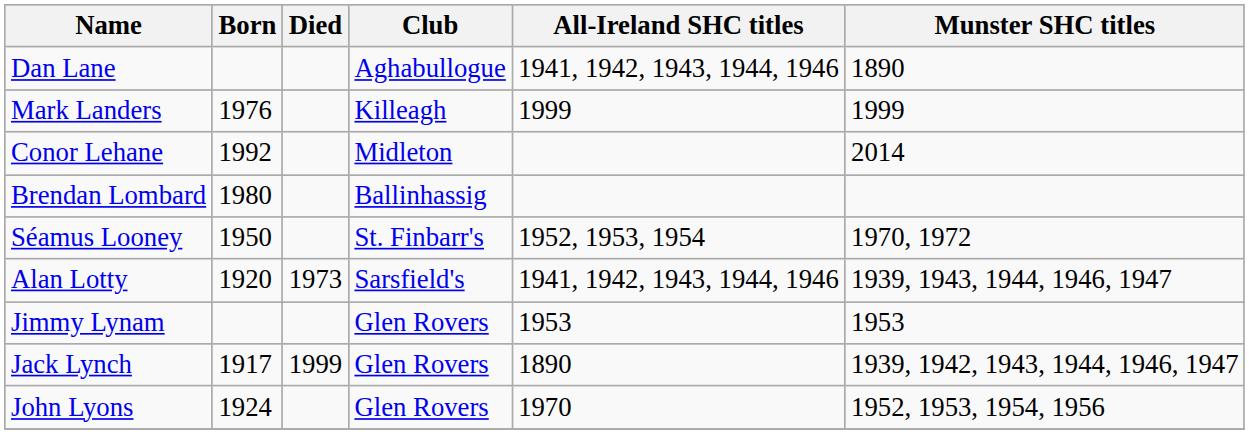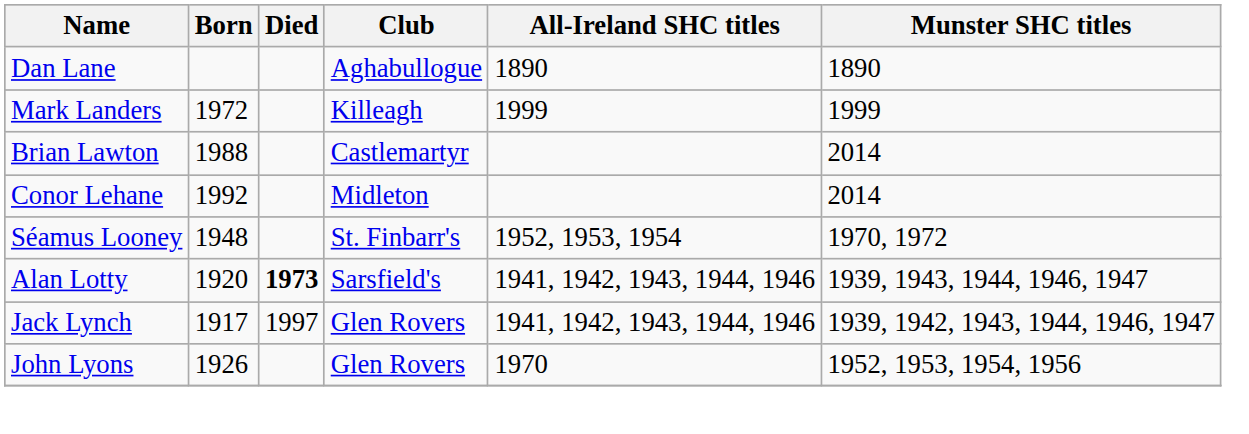 <table align=top class="wikitable">
 <tr>
 <th>Name</th>
 <th>Born</th>
 <th>Died</th>
 <th width=80>Club</th>
 <th colspan=1>All-Ireland SHC titles</th>
 <th colspan=1>Munster SHC titles</th>
 </tr>
 <tr>
 <td><a href='#'>Dan Lane</a></td>
 <td></td>
 <td></td>
 <td><a href='#'>Aghabullogue</a></td>
-<td>1941, 1942, 1943, 1944, 1946</td>
+<td>1890</td>
 <td>1890</td>
 </tr>
 <tr>
 <td><a href='#'>Mark Landers</a></td>
-<td>1976</td>
+<td>1972</td>
 <td></td>
 <td><a href='#'>Killeagh</a></td>
 <td>1999</td>
 <td>1999</td>
+</tr>
+<tr>
+<td><a href='#'>Brian Lawton</a></td>
+<td>1988</td>
+<td></td>
+<td><a href='#'>Castlemartyr</a></td>
+<td></td>
+<td>2014</td>
 </tr>
 <tr>
 <td><a href='#'>Conor Lehane</a></td>
 <td>1992</td>
 <td></td>
 <td><a href='#'>Midleton</a></td>
 <td></td>
 <td>2014</td>
 </tr>
 <tr>
-<td><a href='#'>Brendan Lombard</a></td>
-<td>1980</td>
-<td></td>
-<td><a href='#'>Ballinhassig</a></td>
-<td></td>
-<td></td>
-</tr>
-<tr>
 <td><a href='#'>Séamus Looney</a></td>
-<td>1950</td>
+<td>1948</td>
 <td></td>
 <td><a href='#'>St. Finbarr's</a></td>
 <td>1952, 1953, 1954</td>
 <td>1970, 1972</td>
 </tr>
 <tr>
 <td><a href='#'>Alan Lotty</a></td>
 <td>1920</td>
-<td>1973</td>
+<td><strong>1973</strong></td>
 <td><a href='#'>Sarsfield's</a></td>
 <td>1941, 1942, 1943, 1944, 1946</td>
 <td>1939,  1943, 1944, 1946, 1947</td>
 </tr>
 <tr>
-<td><a href='#'>Jimmy Lynam</a></td>
-<td></td>
-<td></td>
-<td><a href='#'>Glen Rovers</a></td>
-<td>1953</td>
-<td>1953</td>
-</tr>
-<tr>
 <td><a href='#'>Jack Lynch</a></td>
 <td>1917</td>
-<td>1999</td>
+<td>1997</td>
 <td><a href='#'>Glen Rovers</a></td>
-<td>1890</td>
+<td>1941, 1942, 1943, 1944, 1946</td>
 <td>1939, 1942, 1943, 1944, 1946, 1947</td>
 </tr>
 <tr>
 <td><a href='#'>John Lyons</a></td>
-<td>1924</td>
+<td>1926</td>
 <td></td>
 <td><a href='#'>Glen Rovers</a></td>
 <td>1970</td>
 <td>1952, 1953, 1954, 1956</td>
 </tr>
 <tr>
 </tr>
 </table>
